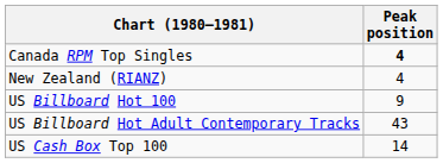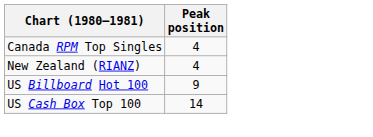 <table class="wikitable sortable">
 <tr>
 <th align="left">Chart (1980–1981)</th>
 <th align="left">Peak<br>position</th>
 </tr>
 <tr>
 <td align="left">Canada <a href='#'><em>RPM</em></a> Top Singles</td>
-<td style="text-align:center;"><strong>4</strong></td>
+<td style="text-align:center;">4</td>
 </tr>
 <tr>
 <td align="left">New Zealand (<a href='#'>RIANZ</a>)</td>
 <td style="text-align:center;">4</td>
 </tr>
 <tr>
 <td align="left">US <em><a href='#'>Billboard</a></em> <a href='#'>Hot 100</a></td>
 <td style="text-align:center;">9</td>
 </tr>
 <tr>
-<td align="left">US <em>Billboard</em> <a href='#'>Hot Adult Contemporary Tracks</a></td>
-<td style="text-align:center;">43</td>
-</tr>
-<tr>
 <td align="left">US <em><a href='#'>Cash Box</a></em> Top 100</td>
 <td style="text-align:center;">14</td>
 </tr>
 </table>
